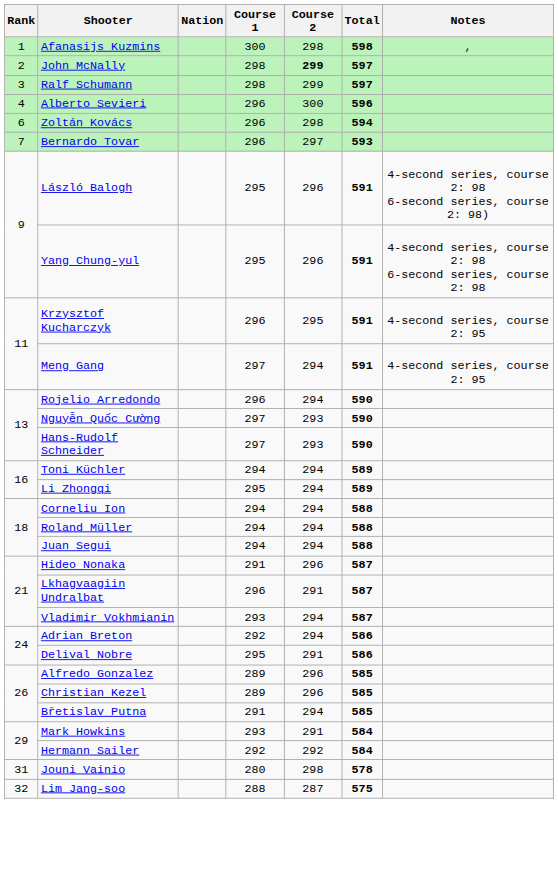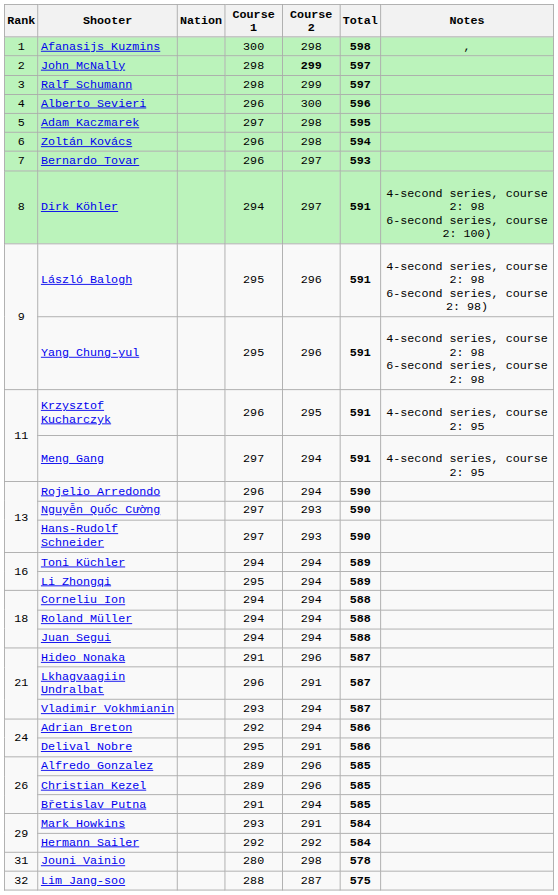 <table class="wikitable sortable" style="text-align: center">
 <tr>
 <th>Rank</th>
 <th>Shooter</th>
 <th>Nation</th>
 <th>Course 1</th>
 <th>Course 2</th>
 <th>Total</th>
 <th>Notes</th>
 </tr>
 <tr bgcolor=#bbf3bb>
 <td>1</td>
 <td align=left><a href='#'>Afanasijs Kuzmins</a></td>
 <td align=left></td>
 <td>300</td>
 <td>298</td>
 <td><strong>598</strong></td>
 <td>, </td>
 </tr>
 <tr bgcolor=#bbf3bb>
 <td>2</td>
 <td align=left><a href='#'>John McNally</a></td>
 <td align=left></td>
 <td>298</td>
 <td><strong>299</strong></td>
 <td><strong>597</strong></td>
 <td></td>
 </tr>
 <tr bgcolor=#bbf3bb>
 <td>3</td>
 <td align=left><a href='#'>Ralf Schumann</a></td>
 <td align=left></td>
 <td>298</td>
 <td>299</td>
 <td><strong>597</strong></td>
 <td></td>
 </tr>
 <tr bgcolor=#bbf3bb>
 <td>4</td>
 <td align=left><a href='#'>Alberto Sevieri</a></td>
 <td align=left></td>
 <td>296</td>
 <td>300</td>
 <td><strong>596</strong></td>
 <td></td>
 </tr>
 <tr bgcolor=#bbf3bb>
+<td>5</td>
+<td align=left><a href='#'>Adam Kaczmarek</a></td>
+<td align=left></td>
+<td>297</td>
+<td>298</td>
+<td><strong>595</strong></td>
+<td></td>
+</tr>
+<tr bgcolor=#bbf3bb>
 <td>6</td>
 <td align=left><a href='#'>Zoltán Kovács</a></td>
 <td align=left></td>
 <td>296</td>
 <td>298</td>
 <td><strong>594</strong></td>
 <td></td>
 </tr>
 <tr bgcolor=#bbf3bb>
 <td>7</td>
 <td align=left><a href='#'>Bernardo Tovar</a></td>
 <td align=left></td>
 <td>296</td>
 <td>297</td>
 <td><strong>593</strong></td>
 <td></td>
+</tr>
+<tr bgcolor=#bbf3bb>
+<td>8</td>
+<td align=left><a href='#'>Dirk Köhler</a></td>
+<td align=left></td>
+<td>294</td>
+<td>297</td>
+<td><strong>591</strong></td>
+<td><br>4-second series, course 2: 98<br> 6-second series, course 2: 100)</td>
 </tr>
 <tr>
 <td rowspan=2>9</td>
 <td align=left><a href='#'>László Balogh</a></td>
 <td align=left></td>
 <td>295</td>
 <td>296</td>
 <td><strong>591</strong></td>
 <td><br>4-second series, course 2: 98<br> 6-second series, course 2: 98)</td>
 </tr>
 <tr>
 <td align=left><a href='#'>Yang Chung-yul</a></td>
 <td align=left></td>
 <td>295</td>
 <td>296</td>
 <td><strong>591</strong></td>
 <td><br>4-second series, course 2: 98<br> 6-second series, course 2: 98</td>
 </tr>
 <tr>
 <td rowspan=2>11</td>
 <td align=left><a href='#'>Krzysztof Kucharczyk</a></td>
 <td align=left></td>
 <td>296</td>
 <td>295</td>
 <td><strong>591</strong></td>
 <td><br>4-second series, course 2: 95</td>
 </tr>
 <tr>
 <td align=left><a href='#'>Meng Gang</a></td>
 <td align=left></td>
 <td>297</td>
 <td>294</td>
 <td><strong>591</strong></td>
 <td><br>4-second series, course 2: 95</td>
 </tr>
 <tr>
 <td rowspan=3>13</td>
 <td align=left><a href='#'>Rojelio Arredondo</a></td>
 <td align=left></td>
 <td>296</td>
 <td>294</td>
 <td><strong>590</strong></td>
 <td></td>
 </tr>
 <tr>
 <td align=left><a href='#'>Nguyễn Quốc Cường</a></td>
 <td align=left></td>
 <td>297</td>
 <td>293</td>
 <td><strong>590</strong></td>
 <td></td>
 </tr>
 <tr>
 <td align=left><a href='#'>Hans-Rudolf Schneider</a></td>
 <td align=left></td>
 <td>297</td>
 <td>293</td>
 <td><strong>590</strong></td>
 <td></td>
 </tr>
 <tr>
 <td rowspan=2>16</td>
 <td align=left><a href='#'>Toni Küchler</a></td>
 <td align=left></td>
 <td>294</td>
 <td>294</td>
 <td><strong>589</strong></td>
 <td></td>
 </tr>
 <tr>
 <td align=left><a href='#'>Li Zhongqi</a></td>
 <td align=left></td>
 <td>295</td>
 <td>294</td>
 <td><strong>589</strong></td>
 <td></td>
 </tr>
 <tr>
 <td rowspan=3>18</td>
 <td align=left><a href='#'>Corneliu Ion</a></td>
 <td align=left></td>
 <td>294</td>
 <td>294</td>
 <td><strong>588</strong></td>
 <td></td>
 </tr>
 <tr>
 <td align=left><a href='#'>Roland Müller</a></td>
 <td align=left></td>
 <td>294</td>
 <td>294</td>
 <td><strong>588</strong></td>
 <td></td>
 </tr>
 <tr>
 <td align=left><a href='#'>Juan Segui</a></td>
 <td align=left></td>
 <td>294</td>
 <td>294</td>
 <td><strong>588</strong></td>
 <td></td>
 </tr>
 <tr>
 <td rowspan=3>21</td>
 <td align=left><a href='#'>Hideo Nonaka</a></td>
 <td align=left></td>
 <td>291</td>
 <td>296</td>
 <td><strong>587</strong></td>
 <td></td>
 </tr>
 <tr>
 <td align=left><a href='#'>Lkhagvaagiin Undralbat</a></td>
 <td align=left></td>
 <td>296</td>
 <td>291</td>
 <td><strong>587</strong></td>
 <td></td>
 </tr>
 <tr>
 <td align=left><a href='#'>Vladimir Vokhmianin</a></td>
 <td align=left></td>
 <td>293</td>
 <td>294</td>
 <td><strong>587</strong></td>
 <td></td>
 </tr>
 <tr>
 <td rowspan=2>24</td>
 <td align=left><a href='#'>Adrian Breton</a></td>
 <td align=left></td>
 <td>292</td>
 <td>294</td>
 <td><strong>586</strong></td>
 <td></td>
 </tr>
 <tr>
 <td align=left><a href='#'>Delival Nobre</a></td>
 <td align=left></td>
 <td>295</td>
 <td>291</td>
 <td><strong>586</strong></td>
 <td></td>
 </tr>
 <tr>
 <td rowspan=3>26</td>
 <td align=left><a href='#'>Alfredo Gonzalez</a></td>
 <td align=left></td>
 <td>289</td>
 <td>296</td>
 <td><strong>585</strong></td>
 <td></td>
 </tr>
 <tr>
 <td align=left><a href='#'>Christian Kezel</a></td>
 <td align=left></td>
 <td>289</td>
 <td>296</td>
 <td><strong>585</strong></td>
 <td></td>
 </tr>
 <tr>
 <td align=left><a href='#'>Břetislav Putna</a></td>
 <td align=left></td>
 <td>291</td>
 <td>294</td>
 <td><strong>585</strong></td>
 <td></td>
 </tr>
 <tr>
 <td rowspan=2>29</td>
 <td align=left><a href='#'>Mark Howkins</a></td>
 <td align=left></td>
 <td>293</td>
 <td>291</td>
 <td><strong>584</strong></td>
 <td></td>
 </tr>
 <tr>
 <td align=left><a href='#'>Hermann Sailer</a></td>
 <td align=left></td>
 <td>292</td>
 <td>292</td>
 <td><strong>584</strong></td>
 <td></td>
 </tr>
 <tr>
 <td>31</td>
 <td align=left><a href='#'>Jouni Vainio</a></td>
 <td align=left></td>
 <td>280</td>
 <td>298</td>
 <td><strong>578</strong></td>
 <td></td>
 </tr>
 <tr>
 <td>32</td>
 <td align=left><a href='#'>Lim Jang-soo</a></td>
 <td align=left></td>
 <td>288</td>
 <td>287</td>
 <td><strong>575</strong></td>
 <td></td>
 </tr>
 </table>
